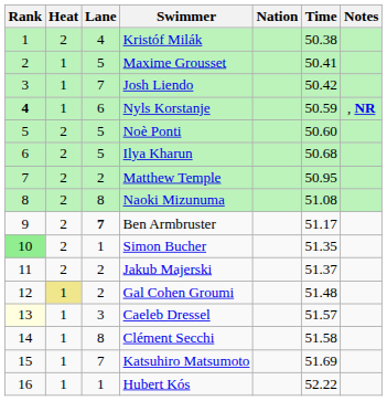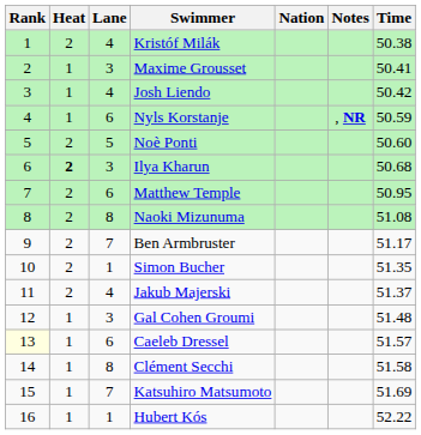 <table class="wikitable sortable mw-collapsible" style="text-align:center">
 <tr>
 <th scope="col">Rank</th>
 <th scope="col">Heat</th>
 <th scope="col">Lane</th>
 <th scope="col">Swimmer</th>
 <th scope="col">Nation</th>
+<th scope="col">Notes</th>
 <th scope="col">Time</th>
-<th scope="col">Notes</th>
 </tr>
 <tr bgcolor="bbf3bb">
 <td>1</td>
 <td>2</td>
 <td>4</td>
 <td align="left"><a href='#'>Kristóf Milák</a></td>
 <td align="left"></td>
+<td></td>
 <td>50.38</td>
-<td></td>
 </tr>
 <tr bgcolor="bbf3bb">
 <td>2</td>
 <td>1</td>
-<td>5</td>
+<td>3</td>
 <td align="left"><a href='#'>Maxime Grousset</a></td>
 <td align="left"></td>
+<td></td>
 <td>50.41</td>
-<td></td>
 </tr>
 <tr bgcolor="bbf3bb">
 <td>3</td>
 <td>1</td>
-<td>7</td>
+<td>4</td>
 <td align="left"><a href='#'>Josh Liendo</a></td>
 <td align="left"></td>
+<td></td>
 <td>50.42</td>
-<td></td>
 </tr>
 <tr bgcolor="bbf3bb">
-<td><strong>4</strong></td>
+<td>4</td>
 <td>1</td>
 <td>6</td>
 <td align="left"><a href='#'>Nyls Korstanje</a></td>
 <td align="left"></td>
+<td>, <strong><a href='#'>NR</a></strong></td>
 <td>50.59</td>
-<td>, <strong><a href='#'>NR</a></strong></td>
 </tr>
 <tr bgcolor="bbf3bb">
 <td>5</td>
 <td>2</td>
 <td>5</td>
 <td align="left"><a href='#'>Noè Ponti</a></td>
 <td align="left"></td>
+<td></td>
 <td>50.60</td>
-<td></td>
 </tr>
 <tr bgcolor="bbf3bb">
 <td>6</td>
-<td>2</td>
-<td>5</td>
+<td><strong>2</strong></td>
+<td>3</td>
 <td align="left"><a href='#'>Ilya Kharun</a></td>
 <td align="left"></td>
+<td></td>
 <td>50.68</td>
-<td></td>
 </tr>
 <tr bgcolor="bbf3bb">
 <td>7</td>
 <td>2</td>
-<td>2</td>
+<td>6</td>
 <td align="left"><a href='#'>Matthew Temple</a></td>
 <td align="left"></td>
+<td></td>
 <td>50.95</td>
-<td></td>
 </tr>
 <tr bgcolor="bbf3bb">
 <td>8</td>
 <td>2</td>
 <td>8</td>
 <td align="left"><a href='#'>Naoki Mizunuma</a></td>
 <td align="left"></td>
+<td></td>
 <td>51.08</td>
-<td></td>
 </tr>
 <tr>
 <td>9</td>
 <td>2</td>
-<td><strong>7</strong></td>
+<td>7</td>
 <td align="left">Ben Armbruster</td>
 <td align="left"></td>
+<td></td>
 <td>51.17</td>
-<td></td>
 </tr>
 <tr>
-<td style="background: lightgreen;">10</td>
+<td>10</td>
 <td>2</td>
 <td>1</td>
 <td align="left"><a href='#'>Simon Bucher</a></td>
 <td align="left"></td>
+<td></td>
 <td>51.35</td>
-<td></td>
 </tr>
 <tr>
 <td>11</td>
 <td>2</td>
-<td>2</td>
+<td>4</td>
 <td align="left"><a href='#'>Jakub Majerski</a></td>
 <td align="left"></td>
+<td></td>
 <td>51.37</td>
-<td></td>
 </tr>
 <tr>
 <td>12</td>
-<td style="background: khaki;">1</td>
-<td>2</td>
+<td>1</td>
+<td>3</td>
 <td align="left"><a href='#'>Gal Cohen Groumi</a></td>
 <td align="left"></td>
+<td></td>
 <td>51.48</td>
-<td></td>
 </tr>
 <tr>
 <td style="background: lightyellow;">13</td>
 <td>1</td>
-<td>3</td>
+<td>6</td>
 <td align="left"><a href='#'>Caeleb Dressel</a></td>
 <td align="left"></td>
+<td></td>
 <td>51.57</td>
-<td></td>
 </tr>
 <tr>
 <td>14</td>
 <td>1</td>
 <td>8</td>
 <td align="left"><a href='#'>Clément Secchi</a></td>
 <td align="left"></td>
+<td></td>
 <td>51.58</td>
-<td></td>
 </tr>
 <tr>
 <td>15</td>
 <td>1</td>
 <td>7</td>
 <td align="left"><a href='#'>Katsuhiro Matsumoto</a></td>
 <td align="left"></td>
+<td></td>
 <td>51.69</td>
-<td></td>
 </tr>
 <tr>
 <td>16</td>
 <td>1</td>
 <td>1</td>
 <td align="left"><a href='#'>Hubert Kós</a></td>
 <td align="left"></td>
+<td></td>
 <td>52.22</td>
-<td></td>
 </tr>
 </table>
